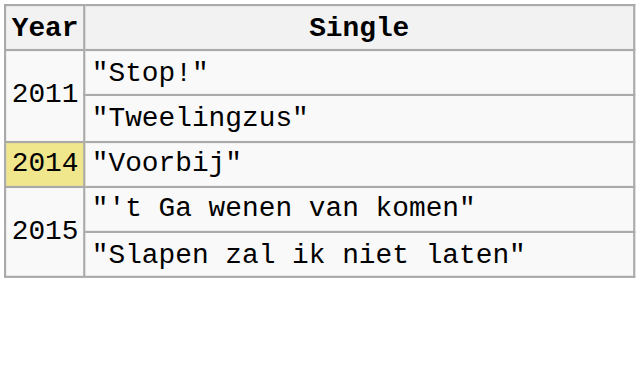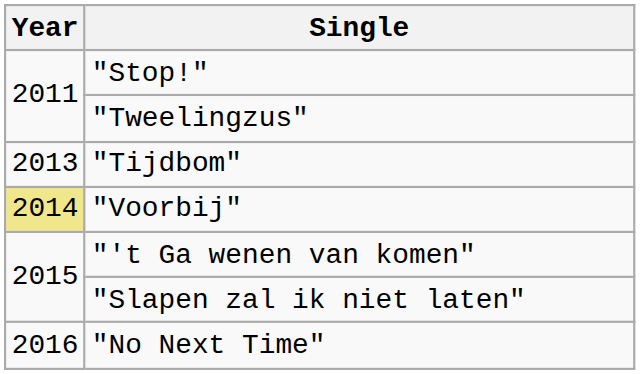 <table class="wikitable">
 <tr>
 <th>Year</th>
 <th style="width:250px;">Single</th>
 </tr>
 <tr>
 <td rowspan="2">2011</td>
 <td>"Stop!"</td>
 </tr>
 <tr>
 <td>"Tweelingzus"</td>
 </tr>
 <tr>
+<td>2013</td>
+<td>"Tijdbom"</td>
+</tr>
+<tr>
 <td style="background: khaki;">2014</td>
 <td>"Voorbij"</td>
 </tr>
 <tr>
 <td rowspan="2">2015</td>
 <td>"'t Ga wenen van komen"</td>
 </tr>
 <tr>
 <td>"Slapen zal ik niet laten"</td>
 </tr>
+<tr>
+<td>2016</td>
+<td>"No Next Time"</td>
+</tr>
 </table>
